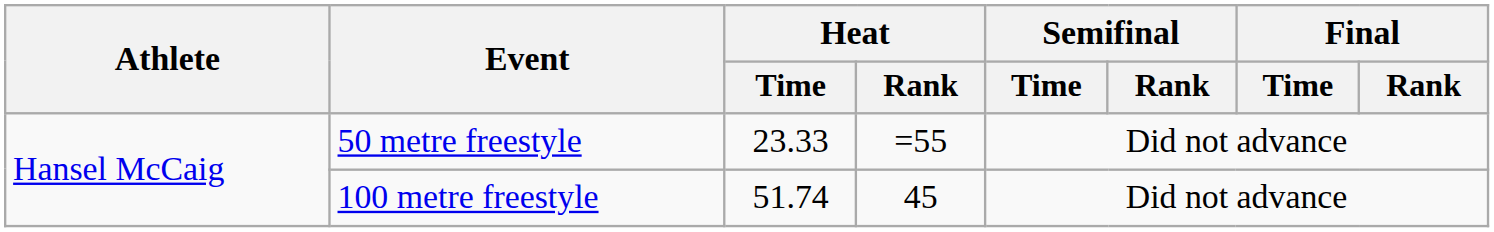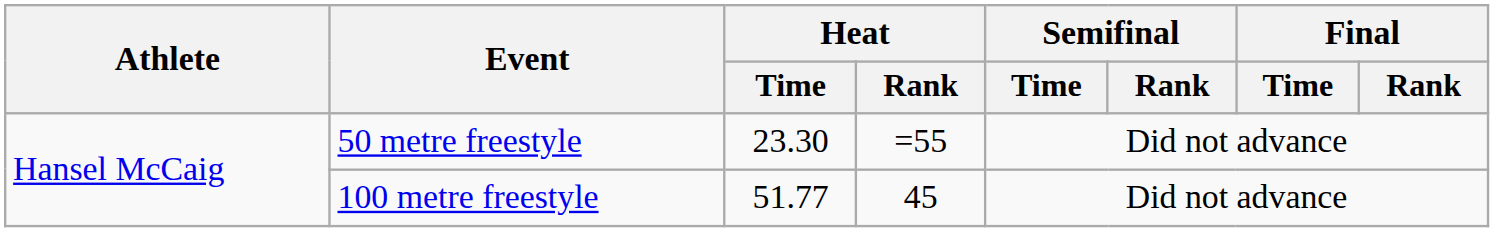 <table class="wikitable" style="text-align:center; font-size:90%; width:50%;">
 <tr>
 <th rowspan="2">Athlete</th>
 <th rowspan="2">Event</th>
 <th colspan="2">Heat</th>
 <th colspan="2">Semifinal</th>
 <th colspan="2">Final</th>
 </tr>
 <tr style="font-size:95%">
 <th>Time</th>
 <th>Rank</th>
 <th>Time</th>
 <th>Rank</th>
 <th>Time</th>
 <th>Rank</th>
 </tr>
 <tr>
 <td align=left rowspan=2><a href='#'>Hansel McCaig</a></td>
 <td align=left><a href='#'>50 metre freestyle</a></td>
-<td>23.33</td>
+<td>23.30</td>
 <td>=55</td>
 <td colspan="4">Did not advance</td>
 </tr>
 <tr>
 <td align=left><a href='#'>100 metre freestyle</a></td>
-<td>51.74</td>
+<td>51.77</td>
 <td>45</td>
 <td colspan=4>Did not advance</td>
 </tr>
 </table>
